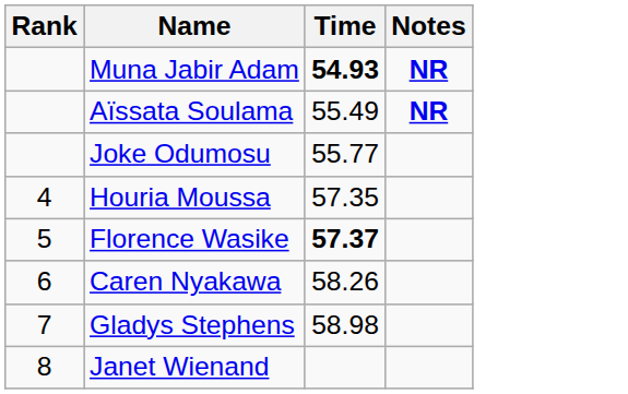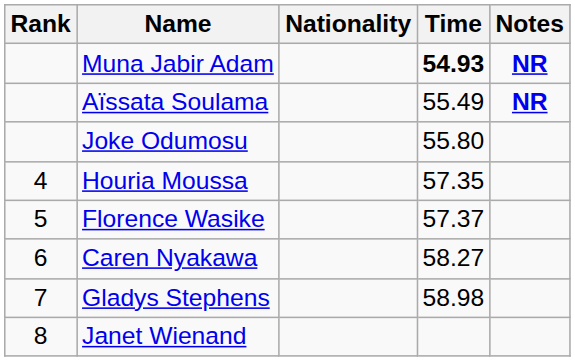 <table class="wikitable sortable" style="text-align:center">
 <tr>
 <th>Rank</th>
 <th>Name</th>
+<th>Nationality</th>
 <th>Time</th>
 <th>Notes</th>
 </tr>
 <tr>
 <td></td>
 <td align=left><a href='#'>Muna Jabir Adam</a></td>
+<td align=left></td>
 <td><strong>54.93</strong></td>
 <td><strong><a href='#'>NR</a></strong></td>
 </tr>
 <tr>
 <td></td>
 <td align=left><a href='#'>Aïssata Soulama</a></td>
+<td align=left></td>
 <td>55.49</td>
 <td><strong><a href='#'>NR</a></strong></td>
 </tr>
 <tr>
 <td></td>
 <td align=left><a href='#'>Joke Odumosu</a></td>
-<td>55.77</td>
+<td align=left></td>
+<td>55.80</td>
 <td></td>
 </tr>
 <tr>
 <td>4</td>
 <td align=left><a href='#'>Houria Moussa</a></td>
+<td align=left></td>
 <td>57.35</td>
 <td></td>
 </tr>
 <tr>
 <td>5</td>
 <td align=left><a href='#'>Florence Wasike</a></td>
-<td><strong>57.37</strong></td>
+<td align=left></td>
+<td>57.37</td>
 <td></td>
 </tr>
 <tr>
 <td>6</td>
 <td align=left><a href='#'>Caren Nyakawa</a></td>
-<td>58.26</td>
+<td align=left></td>
+<td>58.27</td>
 <td></td>
 </tr>
 <tr>
 <td>7</td>
 <td align=left><a href='#'>Gladys Stephens</a></td>
+<td align=left></td>
 <td>58.98</td>
 <td></td>
 </tr>
 <tr>
 <td>8</td>
 <td align=left><a href='#'>Janet Wienand</a></td>
+<td align=left></td>
 <td></td>
 <td></td>
 </tr>
 </table>
